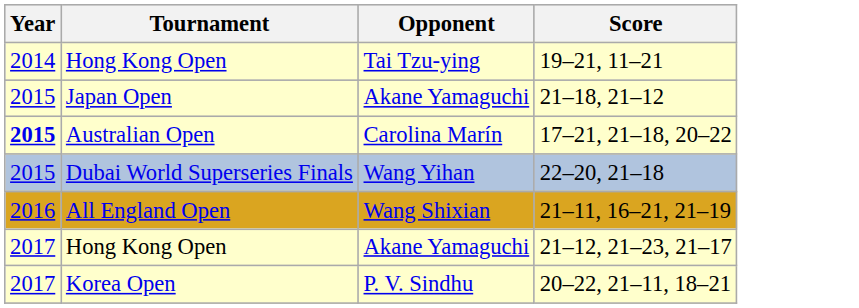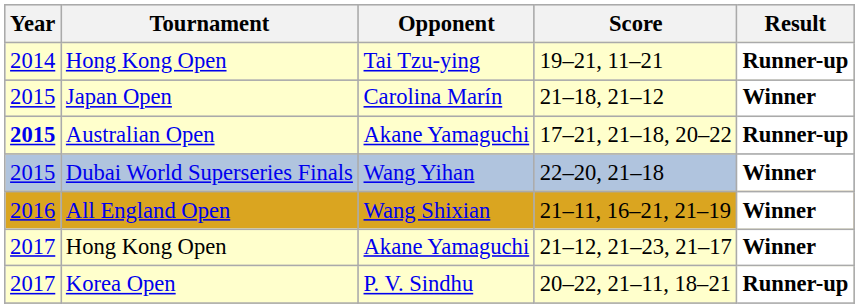 <table class="sortable wikitable" style="font-size: 90%">
 <tr>
 <th>Year</th>
 <th>Tournament</th>
 <th>Opponent</th>
 <th>Score</th>
+<th>Result</th>
 </tr>
 <tr style="background:#FFFFCC">
 <td align="center"><a href='#'>2014</a></td>
 <td align="left"><a href='#'>Hong Kong Open</a></td>
 <td align="left"> <a href='#'>Tai Tzu-ying</a></td>
 <td align="left">19–21, 11–21</td>
+<td style="text-align:left; background:white"> <strong>Runner-up</strong></td>
 </tr>
 <tr style="background:#FFFFCC">
 <td align="center"><a href='#'>2015</a></td>
 <td align="left"><a href='#'>Japan Open</a></td>
-<td align="left"> <a href='#'>Akane Yamaguchi</a></td>
+<td align="left"> <a href='#'>Carolina Marín</a></td>
 <td align="left">21–18, 21–12</td>
+<td style="text-align:left; background:white"> <strong>Winner</strong></td>
 </tr>
 <tr style="background:#FFFFCC">
 <td align="center"><strong><a href='#'>2015</a></strong></td>
 <td align="left"><a href='#'>Australian Open</a></td>
-<td align="left"> <a href='#'>Carolina Marín</a></td>
+<td align="left"> <a href='#'>Akane Yamaguchi</a></td>
 <td align="left">17–21, 21–18, 20–22</td>
+<td style="text-align:left; background:white"> <strong>Runner-up</strong></td>
 </tr>
 <tr style="background:#B0C4DE">
 <td align="center"><a href='#'>2015</a></td>
 <td align="left"><a href='#'>Dubai World Superseries Finals</a></td>
 <td align="left"> <a href='#'>Wang Yihan</a></td>
 <td align="left">22–20, 21–18</td>
+<td style="text-align:left; background:white"> <strong>Winner</strong></td>
 </tr>
 <tr style="background:#DAA520">
 <td align="center"><a href='#'>2016</a></td>
 <td align="left"><a href='#'>All England Open</a></td>
 <td align="left"> <a href='#'>Wang Shixian</a></td>
 <td align="left">21–11, 16–21, 21–19</td>
+<td style="text-align:left; background:white"> <strong>Winner</strong></td>
 </tr>
 <tr style="background:#FFFFCC">
 <td align="center"><a href='#'>2017</a></td>
 <td align="left">Hong Kong Open</td>
 <td align="left"> <a href='#'>Akane Yamaguchi</a></td>
 <td align="left">21–12, 21–23, 21–17</td>
+<td style="text-align:left; background:white"> <strong>Winner</strong></td>
 </tr>
 <tr style="background:#FFFFCC">
 <td align="center"><a href='#'>2017</a></td>
 <td align="left"><a href='#'>Korea Open</a></td>
 <td align="left"> <a href='#'>P. V. Sindhu</a></td>
 <td align="left">20–22, 21–11, 18–21</td>
+<td style="text-align:left; background:white"> <strong>Runner-up</strong></td>
 </tr>
 </table>
